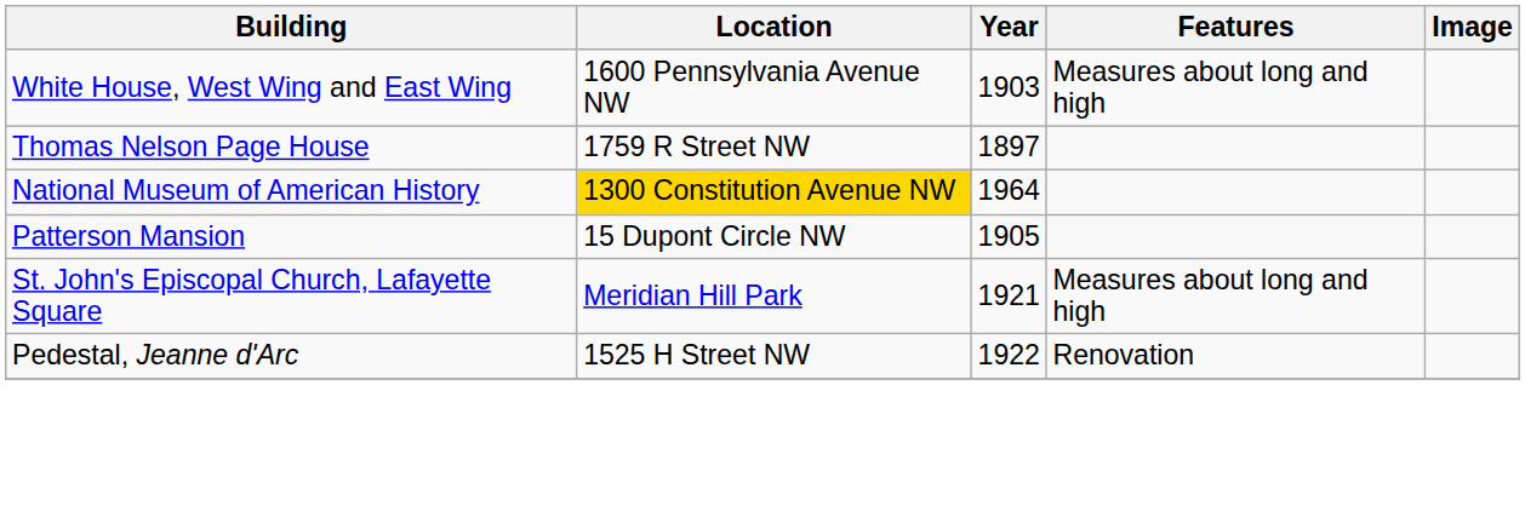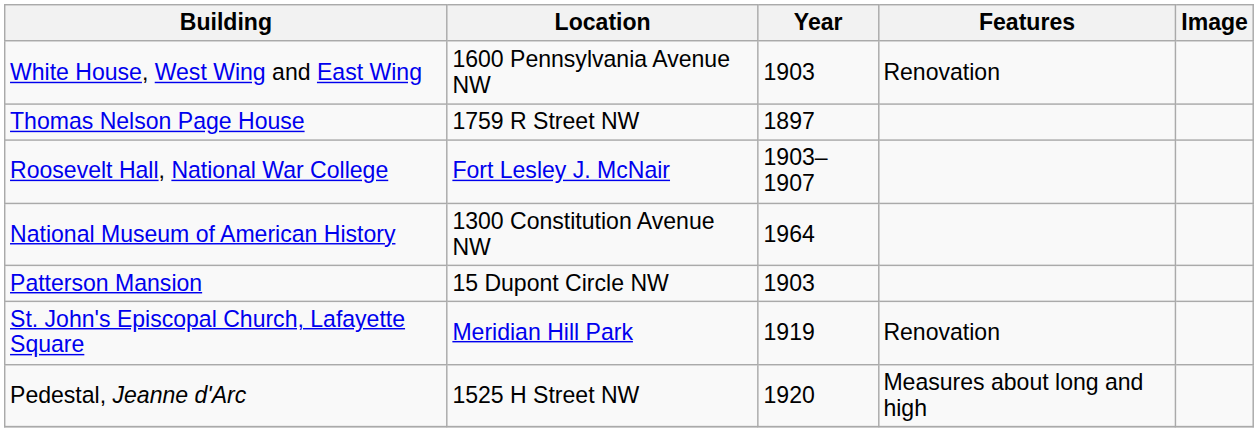 <table class="wikitable sortable" border="1">
 <tr>
 <th>Building</th>
 <th>Location</th>
 <th>Year</th>
 <th>Features</th>
 <th>Image</th>
 </tr>
 <tr>
 <td><a href='#'>White House</a>, <a href='#'>West Wing</a> and <a href='#'>East Wing</a></td>
 <td>1600 Pennsylvania Avenue NW</td>
 <td>1903</td>
-<td>Measures about  long and  high</td>
+<td>Renovation</td>
 <td></td>
 </tr>
 <tr>
 <td><a href='#'>Thomas Nelson Page House</a></td>
 <td>1759 R Street NW</td>
 <td>1897</td>
 <td></td>
 <td></td>
 </tr>
 <tr>
+<td><a href='#'>Roosevelt Hall</a>, <a href='#'>National War College</a></td>
+<td><a href='#'>Fort Lesley J. McNair</a></td>
+<td>1903–1907</td>
+<td></td>
+<td></td>
+</tr>
+<tr>
 <td><a href='#'>National Museum of American History</a></td>
-<td style="background: gold;">1300 Constitution Avenue NW</td>
+<td>1300 Constitution Avenue NW</td>
 <td>1964</td>
 <td></td>
 <td></td>
 </tr>
 <tr>
 <td><a href='#'>Patterson Mansion</a></td>
 <td>15 Dupont Circle NW</td>
-<td>1905</td>
+<td>1903</td>
 <td></td>
 <td></td>
 </tr>
 <tr>
 <td><a href='#'>St. John's Episcopal Church, Lafayette Square</a></td>
 <td><a href='#'>Meridian Hill Park</a></td>
-<td>1921</td>
-<td>Measures about  long and  high</td>
+<td>1919</td>
+<td>Renovation</td>
 <td></td>
 </tr>
 <tr>
 <td>Pedestal, <em>Jeanne d'Arc</em></td>
 <td>1525 H Street NW</td>
-<td>1922</td>
-<td>Renovation</td>
+<td>1920</td>
+<td>Measures about  long and  high</td>
 <td></td>
 </tr>
 <tr>
 </tr>
 </table>
